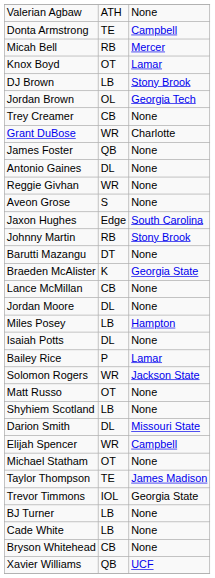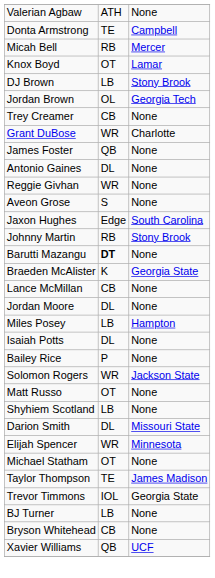 <table class="wikitable mw-collapsible mw-collapsed">
 <tr>
 </tr>
 <tr>
 <td>Valerian Agbaw</td>
 <td>ATH</td>
 <td>None</td>
 </tr>
 <tr>
 <td>Donta Armstrong</td>
 <td>TE</td>
 <td><a href='#'>Campbell</a></td>
 </tr>
 <tr>
 <td>Micah Bell</td>
 <td>RB</td>
 <td><a href='#'>Mercer</a></td>
 </tr>
 <tr>
 <td>Knox Boyd</td>
 <td>OT</td>
 <td><a href='#'>Lamar</a></td>
 </tr>
 <tr>
 <td>DJ Brown</td>
 <td>LB</td>
 <td><a href='#'>Stony Brook</a></td>
 </tr>
 <tr>
 <td>Jordan Brown</td>
 <td>OL</td>
 <td><a href='#'>Georgia Tech</a></td>
 </tr>
 <tr>
 <td>Trey Creamer</td>
 <td>CB</td>
 <td>None</td>
 </tr>
 <tr>
 <td><a href='#'>Grant DuBose</a></td>
 <td>WR</td>
 <td>Charlotte</td>
 </tr>
 <tr>
 <td>James Foster</td>
 <td>QB</td>
 <td>None</td>
 </tr>
 <tr>
 <td>Antonio Gaines</td>
 <td>DL</td>
 <td>None</td>
 </tr>
 <tr>
 <td>Reggie Givhan</td>
 <td>WR</td>
 <td>None</td>
 </tr>
 <tr>
 <td>Aveon Grose</td>
 <td>S</td>
 <td>None</td>
 </tr>
 <tr>
 <td>Jaxon Hughes</td>
 <td>Edge</td>
 <td><a href='#'>South Carolina</a></td>
 </tr>
 <tr>
 <td>Johnny Martin</td>
 <td>RB</td>
 <td><a href='#'>Stony Brook</a></td>
 </tr>
 <tr>
 <td>Barutti Mazangu</td>
-<td>DT</td>
+<td><strong>DT</strong></td>
 <td>None</td>
 </tr>
 <tr>
 <td>Braeden McAlister</td>
 <td>K</td>
 <td><a href='#'>Georgia State</a></td>
 </tr>
 <tr>
 <td>Lance McMillan</td>
 <td>CB</td>
 <td>None</td>
 </tr>
 <tr>
 <td>Jordan Moore</td>
 <td>DL</td>
 <td>None</td>
 </tr>
 <tr>
 <td>Miles Posey</td>
 <td>LB</td>
 <td><a href='#'>Hampton</a></td>
 </tr>
 <tr>
 <td>Isaiah Potts</td>
 <td>DL</td>
 <td>None</td>
 </tr>
 <tr>
 <td>Bailey Rice</td>
 <td>P</td>
-<td><a href='#'>Lamar</a></td>
+<td>None</td>
 </tr>
 <tr>
 <td>Solomon Rogers</td>
 <td>WR</td>
 <td><a href='#'>Jackson State</a></td>
 </tr>
 <tr>
 <td>Matt Russo</td>
 <td>OT</td>
 <td>None</td>
 </tr>
 <tr>
 <td>Shyhiem Scotland</td>
 <td>LB</td>
 <td>None</td>
 </tr>
 <tr>
 <td>Darion Smith</td>
 <td>DL</td>
 <td><a href='#'>Missouri State</a></td>
 </tr>
 <tr>
 <td>Elijah Spencer</td>
 <td>WR</td>
-<td><a href='#'>Campbell</a></td>
+<td><a href='#'>Minnesota</a></td>
 </tr>
 <tr>
 <td>Michael Statham</td>
 <td>OT</td>
 <td>None</td>
 </tr>
 <tr>
 <td>Taylor Thompson</td>
 <td>TE</td>
 <td><a href='#'>James Madison</a></td>
 </tr>
 <tr>
 <td>Trevor Timmons</td>
 <td>IOL</td>
 <td>Georgia State</td>
 </tr>
 <tr>
 <td>BJ Turner</td>
 <td>LB</td>
 <td>None</td>
 </tr>
 <tr>
-<td>Cade White</td>
-<td>LB</td>
-<td>None</td>
-</tr>
-<tr>
 <td>Bryson Whitehead</td>
 <td>CB</td>
 <td>None</td>
 </tr>
 <tr>
 <td>Xavier Williams</td>
 <td>QB</td>
 <td><a href='#'>UCF</a></td>
 </tr>
 <tr>
 </tr>
 </table>
